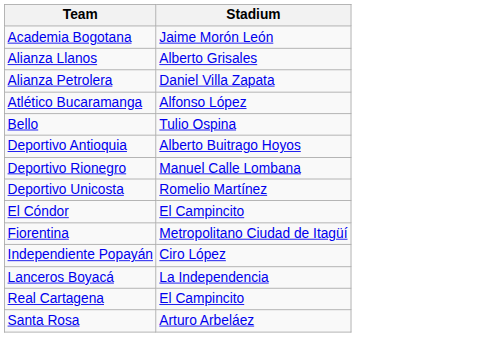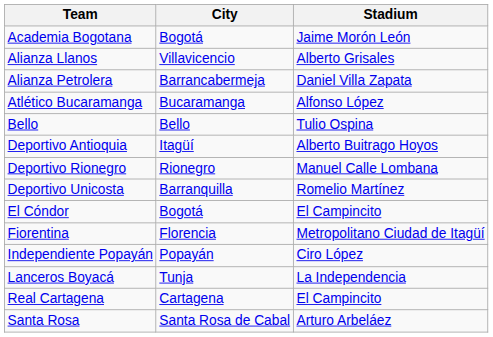 <table class="wikitable sortable">
 <tr>
 <th>Team</th>
+<th>City</th>
 <th>Stadium</th>
 </tr>
 <tr>
 <td><a href='#'>Academia Bogotana</a></td>
+<td><a href='#'>Bogotá</a></td>
 <td><a href='#'>Jaime Morón León</a></td>
 </tr>
 <tr>
 <td><a href='#'>Alianza Llanos</a></td>
+<td><a href='#'>Villavicencio</a></td>
 <td><a href='#'>Alberto Grisales</a></td>
 </tr>
 <tr>
 <td><a href='#'>Alianza Petrolera</a></td>
+<td><a href='#'>Barrancabermeja</a></td>
 <td><a href='#'>Daniel Villa Zapata</a></td>
 </tr>
 <tr>
 <td><a href='#'>Atlético Bucaramanga</a></td>
+<td><a href='#'>Bucaramanga</a></td>
 <td><a href='#'>Alfonso López</a></td>
 </tr>
 <tr>
+<td><a href='#'>Bello</a></td>
 <td><a href='#'>Bello</a></td>
 <td><a href='#'>Tulio Ospina</a></td>
 </tr>
 <tr>
 <td><a href='#'>Deportivo Antioquia</a></td>
+<td><a href='#'>Itagüí</a></td>
 <td><a href='#'>Alberto Buitrago Hoyos</a></td>
 </tr>
 <tr>
 <td><a href='#'>Deportivo Rionegro</a></td>
+<td><a href='#'>Rionegro</a></td>
 <td><a href='#'>Manuel Calle Lombana</a></td>
 </tr>
 <tr>
 <td><a href='#'>Deportivo Unicosta</a></td>
+<td><a href='#'>Barranquilla</a></td>
 <td><a href='#'>Romelio Martínez</a></td>
 </tr>
 <tr>
 <td><a href='#'>El Cóndor</a></td>
+<td><a href='#'>Bogotá</a></td>
 <td><a href='#'>El Campincito</a></td>
 </tr>
 <tr>
 <td><a href='#'>Fiorentina</a></td>
+<td><a href='#'>Florencia</a></td>
 <td><a href='#'>Metropolitano Ciudad de Itagüí</a></td>
 </tr>
 <tr>
 <td><a href='#'>Independiente Popayán</a></td>
+<td><a href='#'>Popayán</a></td>
 <td><a href='#'>Ciro López</a></td>
 </tr>
 <tr>
 <td><a href='#'>Lanceros Boyacá</a></td>
+<td><a href='#'>Tunja</a></td>
 <td><a href='#'>La Independencia</a></td>
 </tr>
 <tr>
 <td><a href='#'>Real Cartagena</a></td>
+<td><a href='#'>Cartagena</a></td>
 <td><a href='#'>El Campincito</a></td>
 </tr>
 <tr>
 <td><a href='#'>Santa Rosa</a></td>
+<td><a href='#'>Santa Rosa de Cabal</a></td>
 <td><a href='#'>Arturo Arbeláez</a></td>
 </tr>
 </table>
